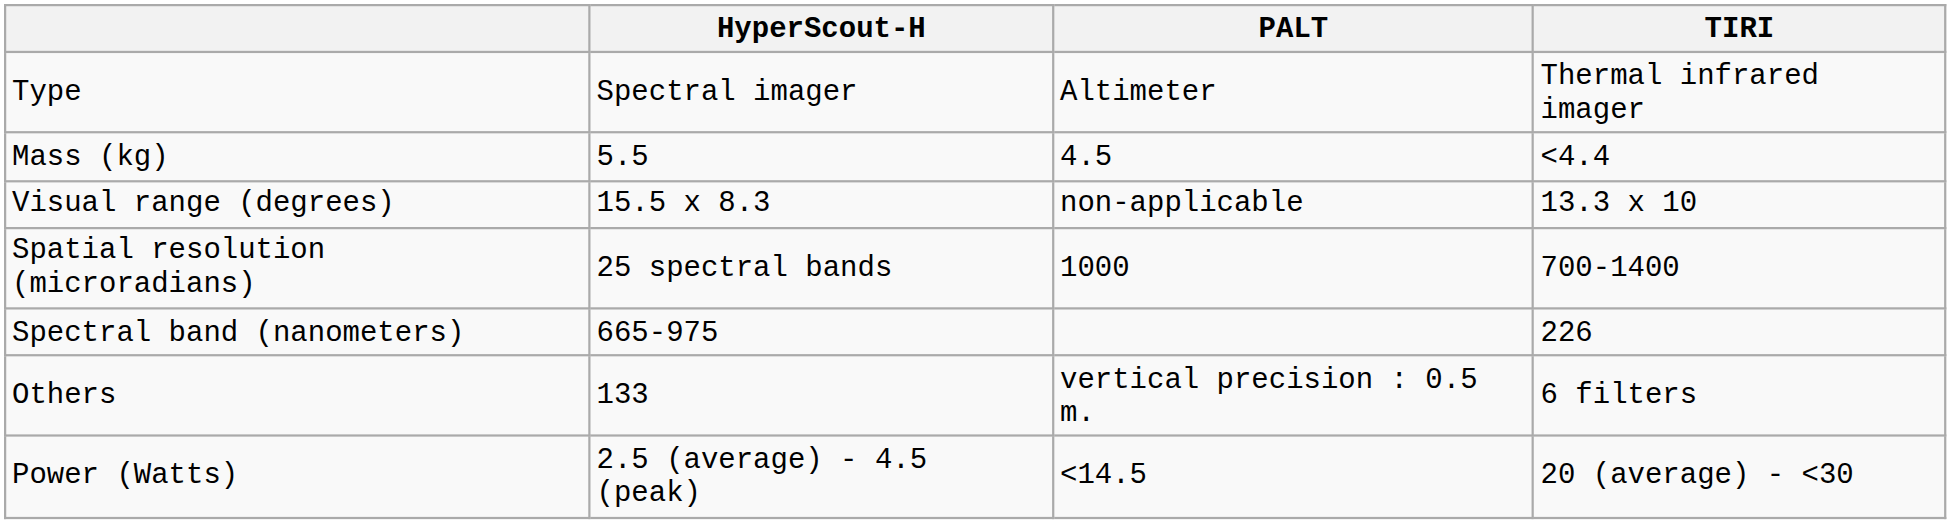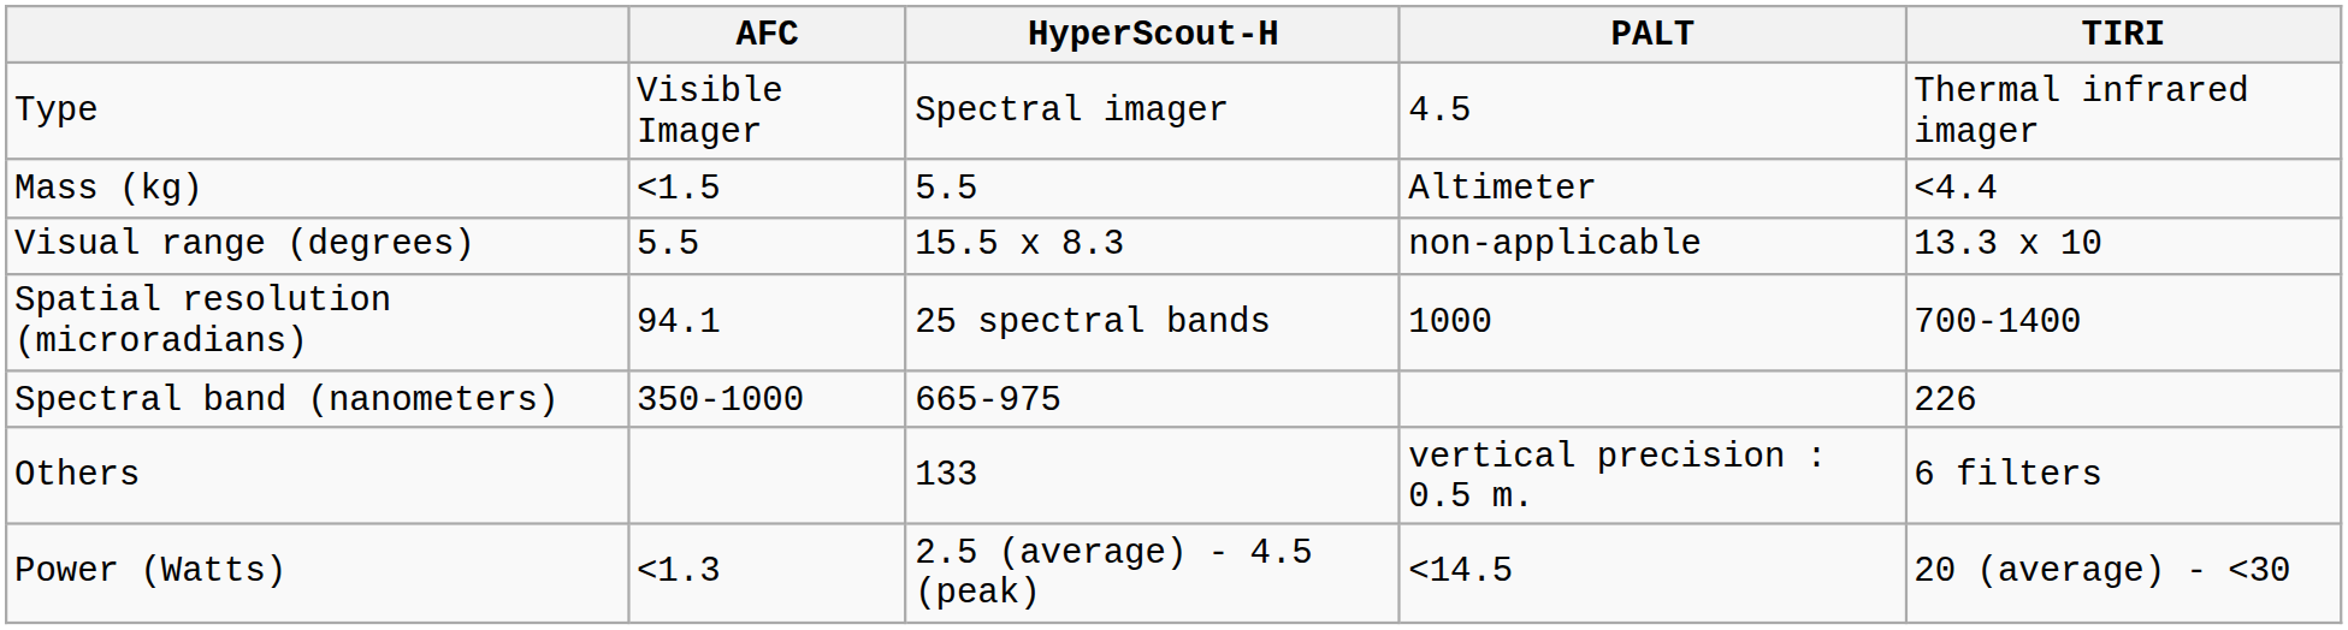 <table class="wikitable">
 <tr>
 <th></th>
+<th>AFC</th>
 <th>HyperScout-H</th>
 <th>PALT</th>
 <th>TIRI</th>
 </tr>
 <tr>
 <td>Type</td>
+<td>Visible Imager</td>
 <td>Spectral imager</td>
-<td>Altimeter</td>
+<td>4.5</td>
 <td>Thermal infrared imager</td>
 </tr>
 <tr>
 <td>Mass (kg)</td>
+<td><1.5</td>
 <td>5.5</td>
-<td>4.5</td>
+<td>Altimeter</td>
 <td><4.4</td>
 </tr>
 <tr>
 <td>Visual range (degrees)</td>
+<td>5.5</td>
 <td>15.5 x 8.3</td>
 <td>non-applicable</td>
 <td>13.3 x 10</td>
 </tr>
 <tr>
 <td>Spatial resolution (microradians)</td>
+<td>94.1</td>
 <td>25 spectral bands</td>
 <td>1000</td>
 <td>700-1400</td>
 </tr>
 <tr>
 <td>Spectral band (nanometers)</td>
+<td>350-1000</td>
 <td>665-975</td>
 <td></td>
 <td>226</td>
 </tr>
 <tr>
 <td>Others</td>
+<td></td>
 <td>133</td>
 <td>vertical precision : 0.5 <abbr>m</abbr>.</td>
 <td>6 filters</td>
 </tr>
 <tr>
 <td>Power (Watts)</td>
+<td><1.3</td>
 <td>2.5 (average) - 4.5 (peak)</td>
 <td><14.5</td>
 <td>20 (average) - <30</td>
 </tr>
 </table>
